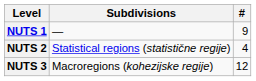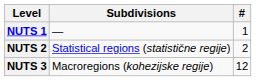 <table class="wikitable">
 <tr>
 <th>Level</th>
 <th>Subdivisions</th>
 <th>#</th>
 </tr>
 <tr>
 <th><a href='#'>NUTS 1</a></th>
 <td>—</td>
-<td align="right">9</td>
+<td align="right">1</td>
 </tr>
 <tr>
 <th>NUTS 2</th>
 <td><a href='#'>Statistical regions</a> (<em>statistične regije</em>)</td>
-<td align="right">4</td>
+<td align="right">2</td>
 </tr>
 <tr>
 <th>NUTS 3</th>
 <td>Macroregions (<em>kohezijske regije</em>)</td>
 <td align="right">12</td>
 </tr>
 </table>
